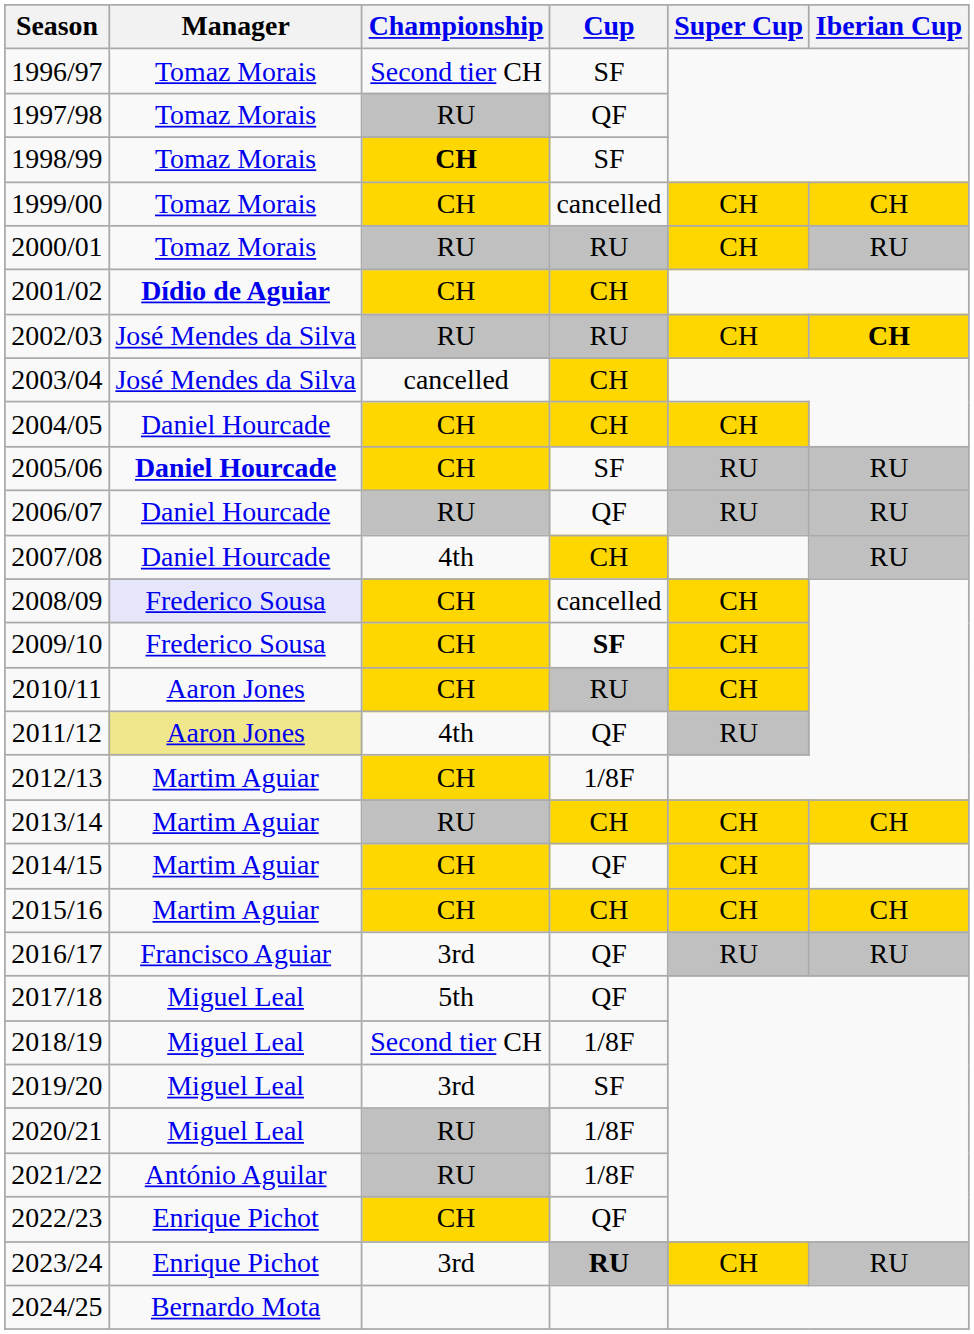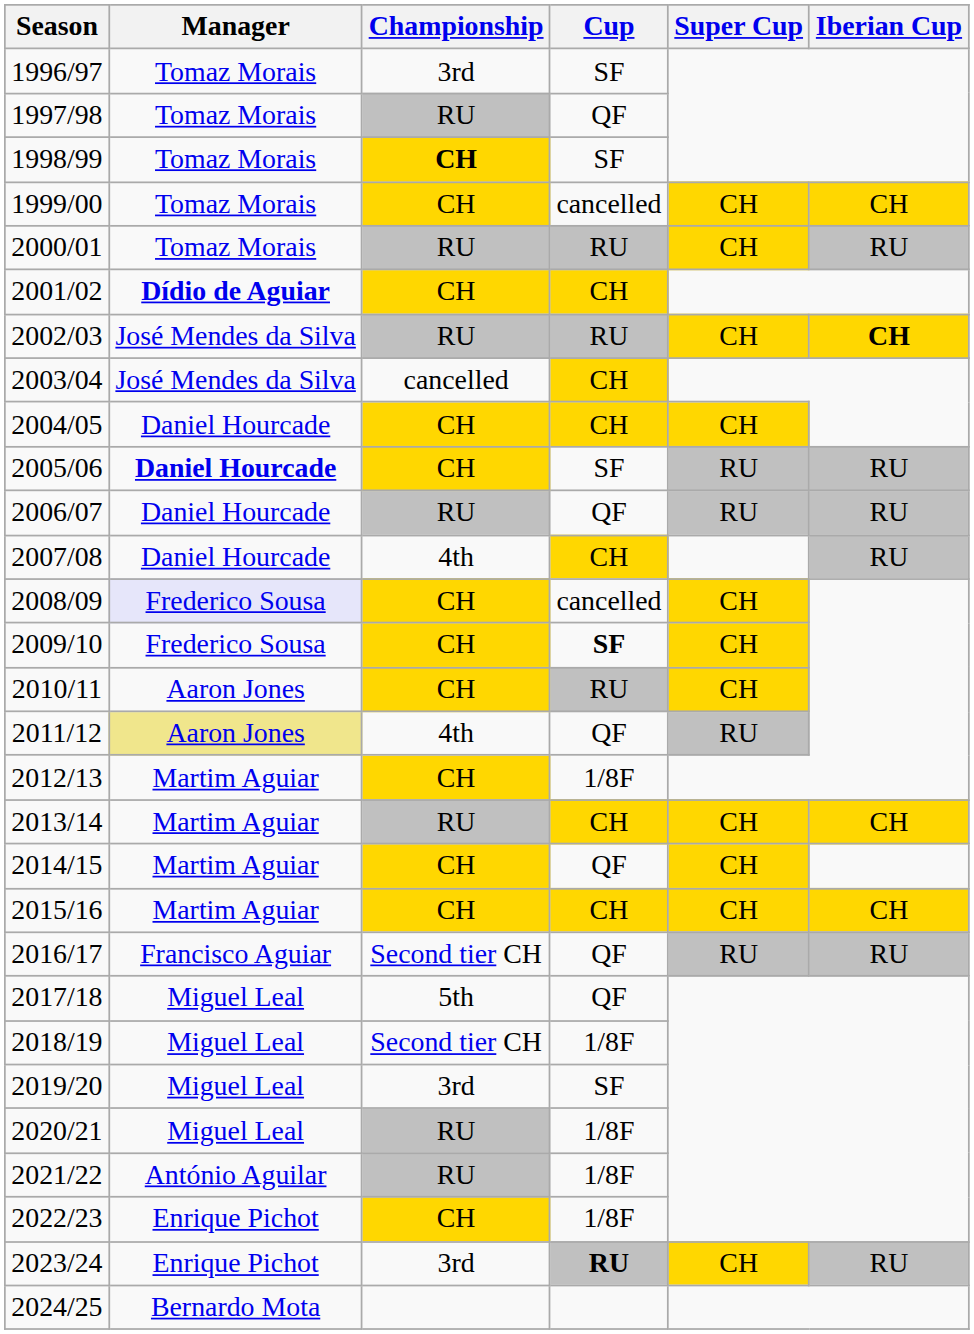 <table class=wikitable style="text-align: center;">
 <tr>
 <th>Season</th>
 <th>Manager</th>
 <th><a href='#'>Championship</a></th>
 <th><a href='#'>Cup</a></th>
 <th><a href='#'>Super Cup</a></th>
 <th><a href='#'>Iberian Cup</a></th>
 </tr>
 <tr>
 <td>1996/97</td>
 <td> <a href='#'>Tomaz Morais</a></td>
-<td><a href='#'>Second tier</a> CH</td>
+<td>3rd</td>
 <td>SF</td>
 </tr>
 <tr>
 <td>1997/98</td>
 <td> <a href='#'>Tomaz Morais</a></td>
 <td style="background: silver;">RU</td>
 <td>QF</td>
 </tr>
 <tr>
 <td>1998/99</td>
 <td> <a href='#'>Tomaz Morais</a></td>
 <td style="background: gold;"><strong>CH</strong></td>
 <td>SF</td>
 </tr>
 <tr>
 <td>1999/00</td>
 <td> <a href='#'>Tomaz Morais</a></td>
 <td style="background: gold;">CH</td>
 <td>cancelled</td>
 <td style="background: gold;">CH</td>
 <td style="background: gold;">CH</td>
 </tr>
 <tr>
 <td>2000/01</td>
 <td> <a href='#'>Tomaz Morais</a></td>
 <td style="background: silver;">RU</td>
 <td style="background: silver;">RU</td>
 <td style="background: gold;">CH</td>
 <td style="background: silver;">RU</td>
 </tr>
 <tr>
 <td>2001/02</td>
 <td><strong> <a href='#'>Dídio de Aguiar</a></strong></td>
 <td style="background: gold;">CH</td>
 <td style="background: gold;">CH</td>
 </tr>
 <tr>
 <td>2002/03</td>
 <td> <a href='#'>José Mendes da Silva</a></td>
 <td style="background: silver;">RU</td>
 <td style="background: silver;">RU</td>
 <td style="background: gold;">CH</td>
 <td style="background: gold;"><strong>CH</strong></td>
 </tr>
 <tr>
 <td>2003/04</td>
 <td> <a href='#'>José Mendes da Silva</a></td>
 <td>cancelled</td>
 <td style="background: gold;">CH</td>
 </tr>
 <tr>
 <td>2004/05</td>
 <td> <a href='#'>Daniel Hourcade</a></td>
 <td style="background: gold;">CH</td>
 <td style="background: gold;">CH</td>
 <td style="background: gold;">CH</td>
 </tr>
 <tr>
 <td>2005/06</td>
 <td><strong> <a href='#'>Daniel Hourcade</a></strong></td>
 <td style="background: gold;">CH</td>
 <td>SF</td>
 <td style="background: silver;">RU</td>
 <td style="background: silver;">RU</td>
 </tr>
 <tr>
 <td>2006/07</td>
 <td> <a href='#'>Daniel Hourcade</a></td>
 <td style="background: silver;">RU</td>
 <td>QF</td>
 <td style="background: silver;">RU</td>
 <td style="background: silver;">RU</td>
 </tr>
 <tr>
 <td>2007/08</td>
 <td> <a href='#'>Daniel Hourcade</a></td>
 <td>4th</td>
 <td style="background: gold;">CH</td>
 <td></td>
 <td style="background: silver;">RU</td>
 </tr>
 <tr>
 <td>2008/09</td>
 <td style="background: lavender;"> <a href='#'>Frederico Sousa</a></td>
 <td style="background: gold;">CH</td>
 <td>cancelled</td>
 <td style="background: gold;">CH</td>
 </tr>
 <tr>
 <td>2009/10</td>
 <td> <a href='#'>Frederico Sousa</a></td>
 <td style="background: gold;">CH</td>
 <td><strong>SF</strong></td>
 <td style="background: gold;">CH</td>
 </tr>
 <tr>
 <td>2010/11</td>
 <td> <a href='#'>Aaron Jones</a></td>
 <td style="background: gold;">CH</td>
 <td style="background: silver;">RU</td>
 <td style="background: gold;">CH</td>
 </tr>
 <tr>
 <td>2011/12</td>
 <td style="background: khaki;"> <a href='#'>Aaron Jones</a></td>
 <td>4th</td>
 <td>QF</td>
 <td style="background: silver;">RU</td>
 </tr>
 <tr>
 <td>2012/13</td>
 <td> <a href='#'>Martim Aguiar</a></td>
 <td style="background: gold;">CH</td>
 <td>1/8F</td>
 </tr>
 <tr>
 <td>2013/14</td>
 <td> <a href='#'>Martim Aguiar</a></td>
 <td style="background: silver;">RU</td>
 <td style="background: gold;">CH</td>
 <td style="background: gold;">CH</td>
 <td style="background: gold;">CH</td>
 </tr>
 <tr>
 <td>2014/15</td>
 <td> <a href='#'>Martim Aguiar</a></td>
 <td style="background: gold;">CH</td>
 <td>QF</td>
 <td style="background: gold;">CH</td>
 </tr>
 <tr>
 <td>2015/16</td>
 <td> <a href='#'>Martim Aguiar</a></td>
 <td style="background: gold;">CH</td>
 <td style="background: gold;">CH</td>
 <td style="background: gold;">CH</td>
 <td style="background: gold;">CH</td>
 </tr>
 <tr>
 <td>2016/17</td>
 <td> <a href='#'>Francisco Aguiar</a></td>
-<td>3rd</td>
+<td><a href='#'>Second tier</a> CH</td>
 <td>QF</td>
 <td style="background: silver;">RU</td>
 <td style="background: silver;">RU</td>
 </tr>
 <tr>
 <td>2017/18</td>
 <td> <a href='#'>Miguel Leal</a></td>
 <td>5th</td>
 <td>QF</td>
 </tr>
 <tr>
 <td>2018/19</td>
 <td> <a href='#'>Miguel Leal</a></td>
 <td><a href='#'>Second tier</a> CH</td>
 <td>1/8F</td>
 </tr>
 <tr>
 <td>2019/20</td>
 <td> <a href='#'>Miguel Leal</a></td>
 <td>3rd</td>
 <td>SF</td>
 </tr>
 <tr>
 <td>2020/21</td>
 <td> <a href='#'>Miguel Leal</a></td>
 <td style="background: silver;">RU</td>
 <td>1/8F</td>
 </tr>
 <tr>
 <td>2021/22</td>
 <td> <a href='#'>António Aguilar</a></td>
 <td style="background: silver;">RU</td>
 <td>1/8F</td>
 </tr>
 <tr>
 <td>2022/23</td>
 <td> <a href='#'>Enrique Pichot</a></td>
 <td style="background: gold;">CH</td>
-<td>QF</td>
+<td>1/8F</td>
 </tr>
 <tr>
 <td>2023/24</td>
 <td> <a href='#'>Enrique Pichot</a></td>
 <td>3rd</td>
 <td style="background: silver;"><strong>RU</strong></td>
 <td style="background: gold;">CH</td>
 <td style="background: silver;">RU</td>
 </tr>
 <tr>
 <td>2024/25</td>
 <td> <a href='#'>Bernardo Mota</a></td>
 <td></td>
 <td></td>
 </tr>
 </table>
